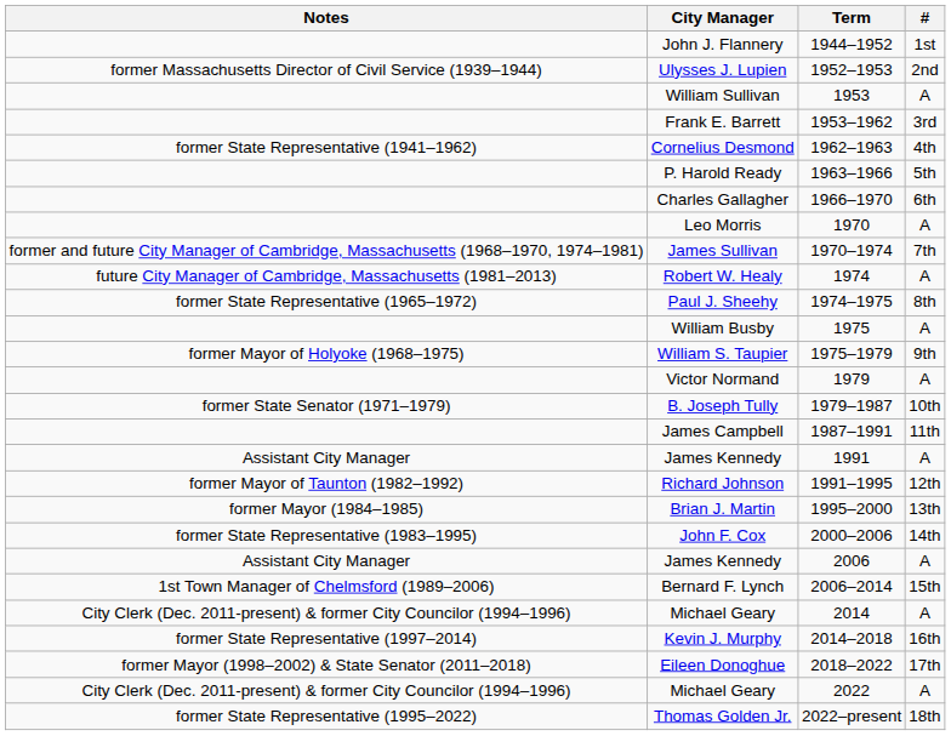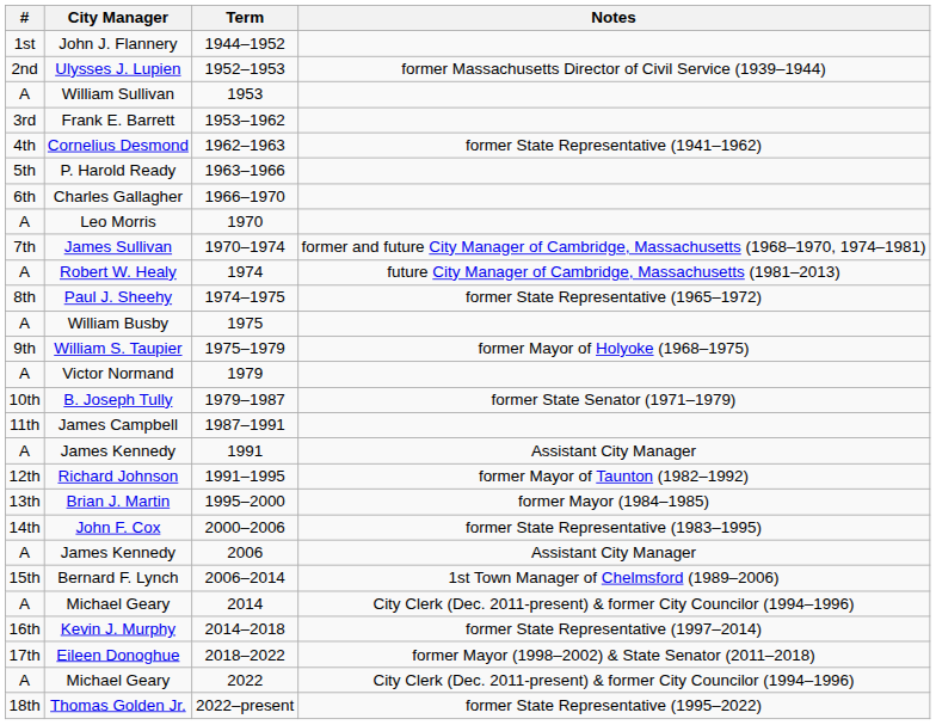 <table class=wikitable style="text-align:center">
 <tr>
-<th>Notes</th>
+<th>#</th>
 <th>City Manager</th>
 <th>Term</th>
-<th>#</th>
+<th>Notes</th>
 </tr>
 <tr>
-<td></td>
+<td>1st</td>
 <td>John J. Flannery</td>
 <td>1944–1952</td>
-<td>1st</td>
+<td></td>
 </tr>
 <tr>
-<td>former Massachusetts Director of Civil Service (1939–1944)</td>
+<td>2nd</td>
 <td><a href='#'>Ulysses J. Lupien</a></td>
 <td>1952–1953</td>
-<td>2nd</td>
+<td>former Massachusetts Director of Civil Service (1939–1944)</td>
 </tr>
 <tr>
-<td></td>
+<td>A</td>
 <td>William Sullivan</td>
 <td>1953</td>
-<td>A</td>
+<td></td>
 </tr>
 <tr>
-<td></td>
+<td>3rd</td>
 <td>Frank E. Barrett</td>
 <td>1953–1962</td>
-<td>3rd</td>
+<td></td>
 </tr>
 <tr>
-<td>former State Representative (1941–1962)</td>
+<td>4th</td>
 <td><a href='#'>Cornelius Desmond</a></td>
 <td>1962–1963</td>
-<td>4th</td>
+<td>former State Representative (1941–1962)</td>
 </tr>
 <tr>
-<td></td>
+<td>5th</td>
 <td>P. Harold Ready</td>
 <td>1963–1966</td>
-<td>5th</td>
+<td></td>
 </tr>
 <tr>
-<td></td>
+<td>6th</td>
 <td>Charles Gallagher</td>
 <td>1966–1970</td>
-<td>6th</td>
+<td></td>
 </tr>
 <tr>
-<td></td>
+<td>A</td>
 <td>Leo Morris</td>
 <td>1970</td>
-<td>A</td>
+<td></td>
 </tr>
 <tr>
-<td>former and future <a href='#'>City Manager of Cambridge, Massachusetts</a> (1968–1970, 1974–1981)</td>
+<td>7th</td>
 <td><a href='#'>James Sullivan</a></td>
 <td>1970–1974</td>
-<td>7th</td>
+<td>former and future <a href='#'>City Manager of Cambridge, Massachusetts</a> (1968–1970, 1974–1981)</td>
 </tr>
 <tr>
-<td>future <a href='#'>City Manager of Cambridge, Massachusetts</a> (1981–2013)</td>
+<td>A</td>
 <td><a href='#'>Robert W. Healy</a></td>
 <td>1974</td>
-<td>A</td>
+<td>future <a href='#'>City Manager of Cambridge, Massachusetts</a> (1981–2013)</td>
 </tr>
 <tr>
-<td>former State Representative (1965–1972)</td>
+<td>8th</td>
 <td><a href='#'>Paul J. Sheehy</a></td>
 <td>1974–1975</td>
-<td>8th</td>
+<td>former State Representative (1965–1972)</td>
 </tr>
 <tr>
-<td></td>
+<td>A</td>
 <td>William Busby</td>
 <td>1975</td>
-<td>A</td>
+<td></td>
 </tr>
 <tr>
-<td>former Mayor of <a href='#'>Holyoke</a> (1968–1975)</td>
+<td>9th</td>
 <td><a href='#'>William S. Taupier</a></td>
 <td>1975–1979</td>
-<td>9th</td>
+<td>former Mayor of <a href='#'>Holyoke</a> (1968–1975)</td>
 </tr>
 <tr>
-<td></td>
+<td>A</td>
 <td>Victor Normand</td>
 <td>1979</td>
-<td>A</td>
+<td></td>
 </tr>
 <tr>
-<td>former State Senator (1971–1979)</td>
+<td>10th</td>
 <td><a href='#'>B. Joseph Tully</a></td>
 <td>1979–1987</td>
-<td>10th</td>
+<td>former State Senator (1971–1979)</td>
 </tr>
 <tr>
-<td></td>
+<td>11th</td>
 <td>James Campbell</td>
 <td>1987–1991</td>
-<td>11th</td>
+<td></td>
 </tr>
 <tr>
-<td>Assistant City Manager</td>
+<td>A</td>
 <td>James Kennedy</td>
 <td>1991</td>
-<td>A</td>
+<td>Assistant City Manager</td>
 </tr>
 <tr>
-<td>former Mayor of <a href='#'>Taunton</a> (1982–1992)</td>
+<td>12th</td>
 <td><a href='#'>Richard Johnson</a></td>
 <td>1991–1995</td>
-<td>12th</td>
+<td>former Mayor of <a href='#'>Taunton</a> (1982–1992)</td>
 </tr>
 <tr>
-<td>former Mayor (1984–1985)</td>
+<td>13th</td>
 <td><a href='#'>Brian J. Martin</a></td>
 <td>1995–2000</td>
-<td>13th</td>
+<td>former Mayor (1984–1985)</td>
 </tr>
 <tr>
-<td>former State Representative (1983–1995)</td>
+<td>14th</td>
 <td><a href='#'>John F. Cox</a></td>
 <td>2000–2006</td>
-<td>14th</td>
+<td>former State Representative (1983–1995)</td>
 </tr>
 <tr>
-<td>Assistant City Manager</td>
+<td>A</td>
 <td>James Kennedy</td>
 <td>2006</td>
-<td>A</td>
+<td>Assistant City Manager</td>
 </tr>
 <tr>
-<td>1st Town Manager of <a href='#'>Chelmsford</a> (1989–2006)</td>
+<td>15th</td>
 <td>Bernard F. Lynch</td>
 <td>2006–2014</td>
-<td>15th</td>
+<td>1st Town Manager of <a href='#'>Chelmsford</a> (1989–2006)</td>
 </tr>
 <tr>
-<td>City Clerk (Dec. 2011-present) & former City Councilor (1994–1996)</td>
+<td>A</td>
 <td>Michael Geary</td>
 <td>2014</td>
-<td>A</td>
+<td>City Clerk (Dec. 2011-present) & former City Councilor (1994–1996)</td>
 </tr>
 <tr>
-<td>former State Representative (1997–2014)</td>
+<td>16th</td>
 <td><a href='#'>Kevin J. Murphy</a></td>
 <td>2014–2018</td>
-<td>16th</td>
+<td>former State Representative (1997–2014)</td>
 </tr>
 <tr>
-<td>former Mayor (1998–2002) & State Senator (2011–2018)</td>
+<td>17th</td>
 <td><a href='#'>Eileen Donoghue</a></td>
 <td>2018–2022</td>
-<td>17th</td>
+<td>former Mayor (1998–2002) & State Senator (2011–2018)</td>
 </tr>
 <tr>
-<td>City Clerk (Dec. 2011-present) & former City Councilor (1994–1996)</td>
+<td>A</td>
 <td>Michael Geary</td>
 <td>2022</td>
-<td>A</td>
+<td>City Clerk (Dec. 2011-present) & former City Councilor (1994–1996)</td>
 </tr>
 <tr>
-<td>former State Representative (1995–2022)</td>
+<td>18th</td>
 <td><a href='#'>Thomas Golden Jr.</a></td>
 <td>2022–present</td>
-<td>18th</td>
+<td>former State Representative (1995–2022)</td>
 </tr>
 </table>
